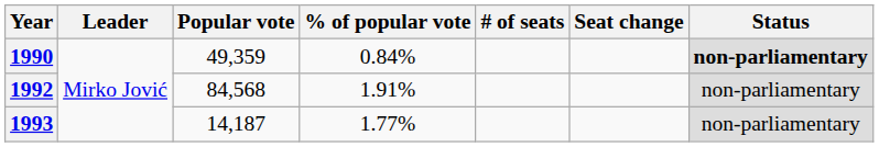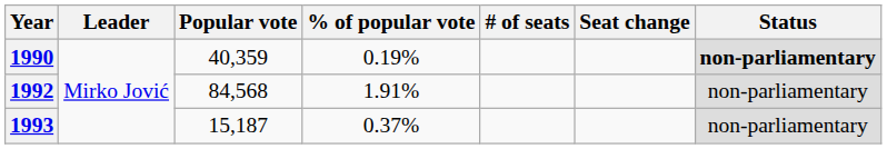 <table class="wikitable" style="text-align:center">
 <tr>
 <th>Year</th>
 <th>Leader</th>
 <th>Popular vote</th>
 <th>% of popular vote</th>
 <th># of seats</th>
 <th>Seat change</th>
 <th>Status</th>
 </tr>
 <tr>
 <th><a href='#'>1990</a></th>
 <td rowspan="3"><a href='#'>Mirko Jović</a></td>
-<td>49,359</td>
-<td>0.84%</td>
+<td>40,359</td>
+<td>0.19%</td>
 <td></td>
 <td></td>
 <td style="background:#ddd;"><strong>non-parliamentary</strong></td>
 </tr>
 <tr>
 <th><a href='#'>1992</a></th>
 <td>84,568</td>
 <td>1.91%</td>
 <td></td>
 <td></td>
 <td style="background:#ddd;">non-parliamentary</td>
 </tr>
 <tr>
 <th><a href='#'>1993</a></th>
-<td>14,187</td>
-<td>1.77%</td>
+<td>15,187</td>
+<td>0.37%</td>
 <td></td>
 <td></td>
 <td style="background:#ddd;">non-parliamentary</td>
 </tr>
 </table>
